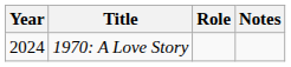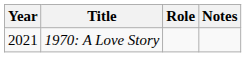 <table class="wikitable">
 <tr>
 <th>Year</th>
 <th>Title</th>
 <th>Role</th>
 <th>Notes</th>
 </tr>
 <tr>
-<td>2024</td>
+<td>2021</td>
 <td><em>1970: A Love Story</em></td>
 <td></td>
 <td></td>
 </tr>
 </table>
